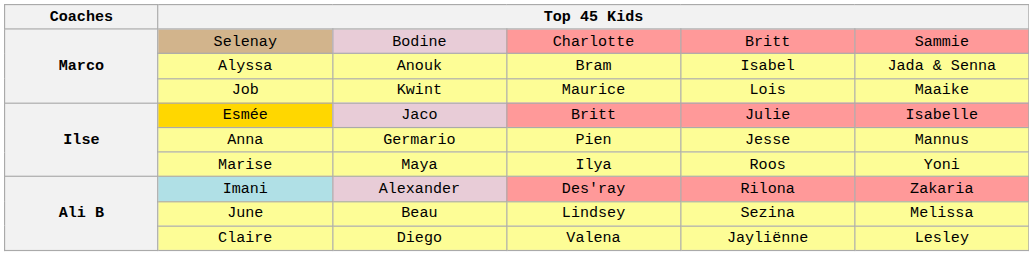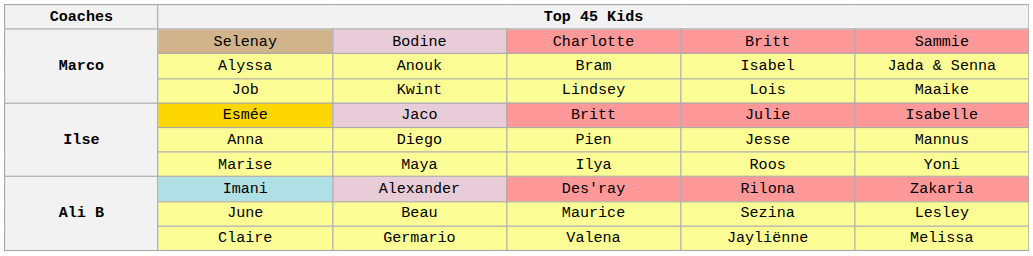 <table class="wikitable" style="text-align:center; width:100%">
 <tr>
 <th width="15%" scope="col">Coaches</th>
 <th width="85%" colspan="5" scope="col">Top 45 Kids</th>
 </tr>
 <tr>
 <th rowspan="3">Marco</th>
 <td style="background:tan; width:17%">Selenay</td>
 <td style="background:#E8CCD7; width:17%">Bodine</td>
 <td style="background:#FF9999; width:17%">Charlotte</td>
 <td style="background:#FF9999">Britt</td>
 <td style="background:#FF9999; width:17%">Sammie</td>
 </tr>
 <tr>
 <td style="background:#FDFD96">Alyssa</td>
 <td style="background:#FDFD96">Anouk</td>
 <td style="background:#FDFD96">Bram</td>
 <td style="background:#FDFD96">Isabel</td>
 <td style="background:#FDFD96">Jada & Senna</td>
 </tr>
 <tr>
 <td style="background:#FDFD96">Job</td>
 <td style="background:#FDFD96">Kwint</td>
-<td style="background:#FDFD96">Maurice</td>
+<td style="background:#FDFD96">Lindsey</td>
 <td style="background:#FDFD96">Lois</td>
 <td style="background:#FDFD96">Maaike</td>
 </tr>
 <tr>
 <th rowspan="3">Ilse</th>
 <td style="background:gold">Esmée</td>
 <td style="background:#E8CCD7">Jaco</td>
 <td style="background:#FF9999">Britt</td>
 <td style="background:#FF9999; width:17%">Julie</td>
 <td style="background:#FF9999">Isabelle</td>
 </tr>
 <tr>
 <td style="background:#FDFD96">Anna</td>
-<td style="background:#FDFD96">Germario</td>
+<td style="background:#FDFD96">Diego</td>
 <td style="background:#FDFD96">Pien</td>
 <td style="background:#FDFD96">Jesse</td>
 <td style="background:#FDFD96">Mannus</td>
 </tr>
 <tr>
 <td style="background:#FDFD96">Marise</td>
 <td style="background:#FDFD96">Maya</td>
 <td style="background:#FDFD96">Ilya</td>
 <td style="background:#FDFD96">Roos</td>
 <td style="background:#FDFD96">Yoni</td>
 </tr>
 <tr>
 <th rowspan="3">Ali B</th>
 <td style="background:#B0E0E6">Imani</td>
 <td style="background:#E8CCD7">Alexander</td>
 <td style="background:#FF9999">Des'ray</td>
 <td style="background:#FF9999">Rilona</td>
 <td style="background:#FF9999">Zakaria</td>
 </tr>
 <tr>
 <td style="background:#FDFD96">June</td>
 <td style="background:#FDFD96">Beau</td>
-<td style="background:#FDFD96">Lindsey</td>
+<td style="background:#FDFD96">Maurice</td>
 <td style="background:#FDFD96">Sezina</td>
-<td style="background:#FDFD96">Melissa</td>
+<td style="background:#FDFD96">Lesley</td>
 </tr>
 <tr>
 <td style="background:#FDFD96">Claire</td>
-<td style="background:#FDFD96">Diego</td>
+<td style="background:#FDFD96">Germario</td>
 <td style="background:#FDFD96">Valena</td>
 <td style="background:#FDFD96">Jayliënne</td>
-<td style="background:#FDFD96">Lesley</td>
+<td style="background:#FDFD96">Melissa</td>
 </tr>
 </table>
